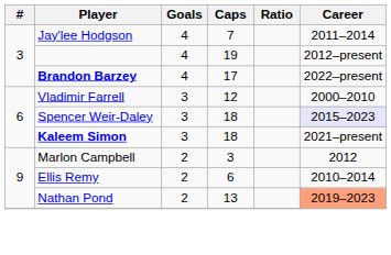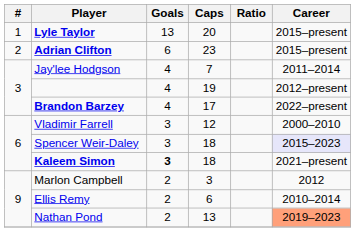 <table class="wikitable sortable" style="text-align:center;">
 <tr>
 <th width=30px>#</th>
 <th style="width:150px;">Player</th>
 <th width=50px>Goals</th>
 <th width=50px>Caps</th>
 <th width=50px>Ratio</th>
 <th style="width:100px;">Career</th>
+</tr>
+<tr>
+<td>1</td>
+<td align=left><strong><a href='#'>Lyle Taylor</a></strong></td>
+<td>13</td>
+<td>20</td>
+<td></td>
+<td>2015–present</td>
+</tr>
+<tr>
+<td>2</td>
+<td align=left><strong><a href='#'>Adrian Clifton</a></strong></td>
+<td>6</td>
+<td>23</td>
+<td></td>
+<td>2015–present</td>
 </tr>
 <tr>
 <td rowspan=3>3</td>
 <td align=left><a href='#'>Jay'lee Hodgson</a></td>
 <td>4</td>
 <td>7</td>
 <td></td>
 <td>2011–2014</td>
 </tr>
 <tr>
 <td align=left></td>
 <td>4</td>
 <td>19</td>
 <td></td>
 <td>2012–present</td>
 </tr>
 <tr>
 <td align=left><strong><a href='#'>Brandon Barzey</a></strong></td>
 <td>4</td>
 <td>17</td>
 <td></td>
 <td>2022–present</td>
 </tr>
 <tr>
 <td rowspan=3>6</td>
 <td align=left><a href='#'>Vladimir Farrell</a></td>
 <td>3</td>
 <td>12</td>
 <td></td>
 <td>2000–2010</td>
 </tr>
 <tr>
 <td align=left><a href='#'>Spencer Weir-Daley</a></td>
 <td>3</td>
 <td>18</td>
 <td></td>
 <td style="background: lavender;">2015–2023</td>
 </tr>
 <tr>
 <td align=left><strong><a href='#'>Kaleem Simon</a></strong></td>
-<td>3</td>
+<td><strong>3</strong></td>
 <td>18</td>
 <td></td>
 <td>2021–present</td>
 </tr>
 <tr>
 <td rowspan=3>9</td>
 <td align=left>Marlon Campbell</td>
 <td>2</td>
 <td>3</td>
 <td></td>
 <td>2012</td>
 </tr>
 <tr>
 <td align=left><a href='#'>Ellis Remy</a></td>
 <td>2</td>
 <td>6</td>
 <td></td>
 <td>2010–2014</td>
 </tr>
 <tr>
 <td align=left><a href='#'>Nathan Pond</a></td>
 <td>2</td>
 <td>13</td>
 <td></td>
 <td style="background: lightsalmon;">2019–2023</td>
 </tr>
 <tr>
 </tr>
 </table>
